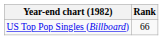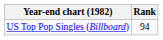 <table class="wikitable sortable">
 <tr>
 <th>Year-end chart (1982)</th>
 <th>Rank</th>
 </tr>
 <tr>
 <td><a href='#'>US Top Pop Singles (<em>Billboard</em>)</a></td>
-<td align="center">66</td>
+<td align="center">94</td>
 </tr>
 </table>
